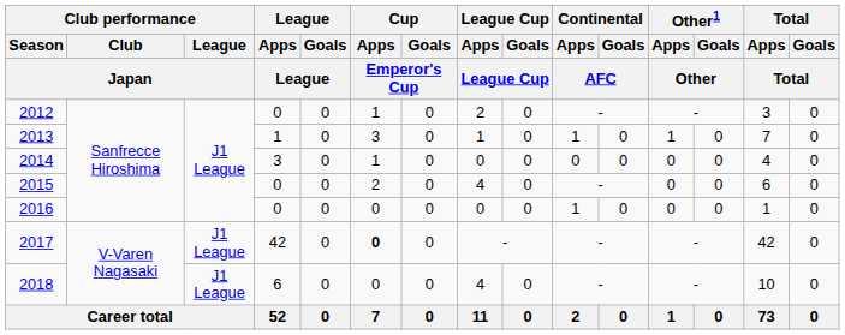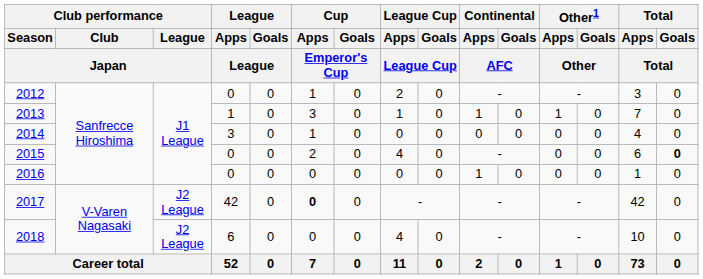 <table class="wikitable" style="text-align:center">
 <tr>
 <th colspan=3>Club performance</th>
 <th colspan=2>League</th>
 <th colspan=2>Cup</th>
 <th colspan=2>League Cup</th>
 <th colspan=2>Continental</th>
 <th colspan=2>Other<sup><a href='#'>1</a></sup></th>
 <th colspan=2>Total</th>
 </tr>
 <tr>
 <th>Season</th>
 <th>Club</th>
 <th>League</th>
 <th>Apps</th>
 <th>Goals</th>
 <th>Apps</th>
 <th>Goals</th>
 <th>Apps</th>
 <th>Goals</th>
 <th>Apps</th>
 <th>Goals</th>
 <th>Apps</th>
 <th>Goals</th>
 <th>Apps</th>
 <th>Goals</th>
 </tr>
 <tr>
 <th colspan=3>Japan</th>
 <th colspan=2>League</th>
 <th colspan=2><a href='#'>Emperor's Cup</a></th>
 <th colspan=2><a href='#'>League Cup</a></th>
 <th colspan=2><a href='#'>AFC</a></th>
 <th colspan=2>Other</th>
 <th colspan=2>Total</th>
 </tr>
 <tr>
 <td><a href='#'>2012</a></td>
 <td rowspan="5"><a href='#'>Sanfrecce Hiroshima</a></td>
 <td rowspan="5"><a href='#'>J1 League</a></td>
 <td>0</td>
 <td>0</td>
 <td>1</td>
 <td>0</td>
 <td>2</td>
 <td>0</td>
 <td colspan="2">-</td>
 <td colspan="2">-</td>
 <td>3</td>
 <td>0</td>
 </tr>
 <tr>
 <td><a href='#'>2013</a></td>
 <td>1</td>
 <td>0</td>
 <td>3</td>
 <td>0</td>
 <td>1</td>
 <td>0</td>
 <td>1</td>
 <td>0</td>
 <td>1</td>
 <td>0</td>
 <td>7</td>
 <td>0</td>
 </tr>
 <tr>
 <td><a href='#'>2014</a></td>
 <td>3</td>
 <td>0</td>
 <td>1</td>
 <td>0</td>
 <td>0</td>
 <td>0</td>
 <td>0</td>
 <td>0</td>
 <td>0</td>
 <td>0</td>
 <td>4</td>
 <td>0</td>
 </tr>
 <tr>
 <td><a href='#'>2015</a></td>
 <td>0</td>
 <td>0</td>
 <td>2</td>
 <td>0</td>
 <td>4</td>
 <td>0</td>
 <td colspan="2">-</td>
 <td>0</td>
 <td>0</td>
 <td>6</td>
-<td>0</td>
+<td><strong>0</strong></td>
 </tr>
 <tr>
 <td><a href='#'>2016</a></td>
 <td>0</td>
 <td>0</td>
 <td>0</td>
 <td>0</td>
 <td>0</td>
 <td>0</td>
 <td>1</td>
 <td>0</td>
 <td>0</td>
 <td>0</td>
 <td>1</td>
 <td>0</td>
 </tr>
 <tr>
 <td><a href='#'>2017</a></td>
 <td rowspan="2"><a href='#'>V-Varen Nagasaki</a></td>
-<td><a href='#'>J1 League</a></td>
+<td><a href='#'>J2 League</a></td>
 <td>42</td>
 <td>0</td>
 <td><strong>0</strong></td>
 <td>0</td>
 <td colspan="2">-</td>
 <td colspan="2">-</td>
 <td colspan="2">-</td>
 <td>42</td>
 <td>0</td>
 </tr>
 <tr>
 <td><a href='#'>2018</a></td>
-<td><a href='#'>J1 League</a></td>
+<td><a href='#'>J2 League</a></td>
 <td>6</td>
 <td>0</td>
 <td>0</td>
 <td>0</td>
 <td>4</td>
 <td>0</td>
 <td colspan="2">-</td>
 <td colspan="2">-</td>
 <td>10</td>
 <td>0</td>
 </tr>
 <tr>
 <th colspan=3>Career total</th>
 <th>52</th>
 <th>0</th>
 <th>7</th>
 <th>0</th>
 <th>11</th>
 <th>0</th>
 <th>2</th>
 <th>0</th>
 <th>1</th>
 <th>0</th>
 <th>73</th>
 <th>0</th>
 </tr>
 </table>
